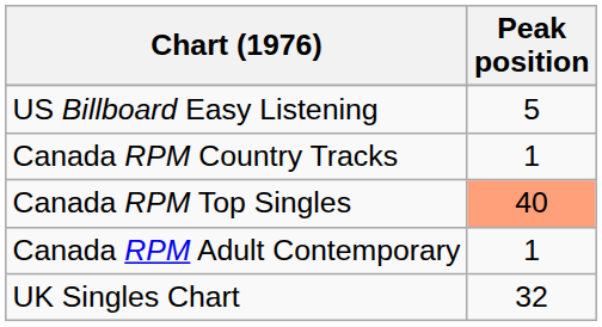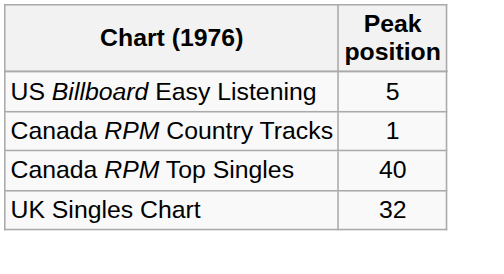 <table class="wikitable sortable">
 <tr>
 <th>Chart (1976)</th>
 <th>Peak<br>position</th>
 </tr>
 <tr>
 </tr>
 <tr>
 </tr>
 <tr>
 <td>US <em>Billboard</em> Easy Listening</td>
 <td style="text-align:center;">5</td>
 </tr>
 <tr>
 <td>Canada <em>RPM</em> Country Tracks</td>
 <td style="text-align:center;">1</td>
 </tr>
 <tr>
 <td>Canada <em>RPM</em> Top Singles</td>
-<td style="background: lightsalmon; text-align:center;">40</td>
-</tr>
-<tr>
-<td>Canada <em><a href='#'>RPM</a></em> Adult Contemporary</td>
-<td style="text-align:center;">1</td>
+<td style="text-align:center;">40</td>
 </tr>
 <tr>
 <td>UK Singles Chart</td>
 <td style="text-align:center;">32</td>
 </tr>
 </table>
